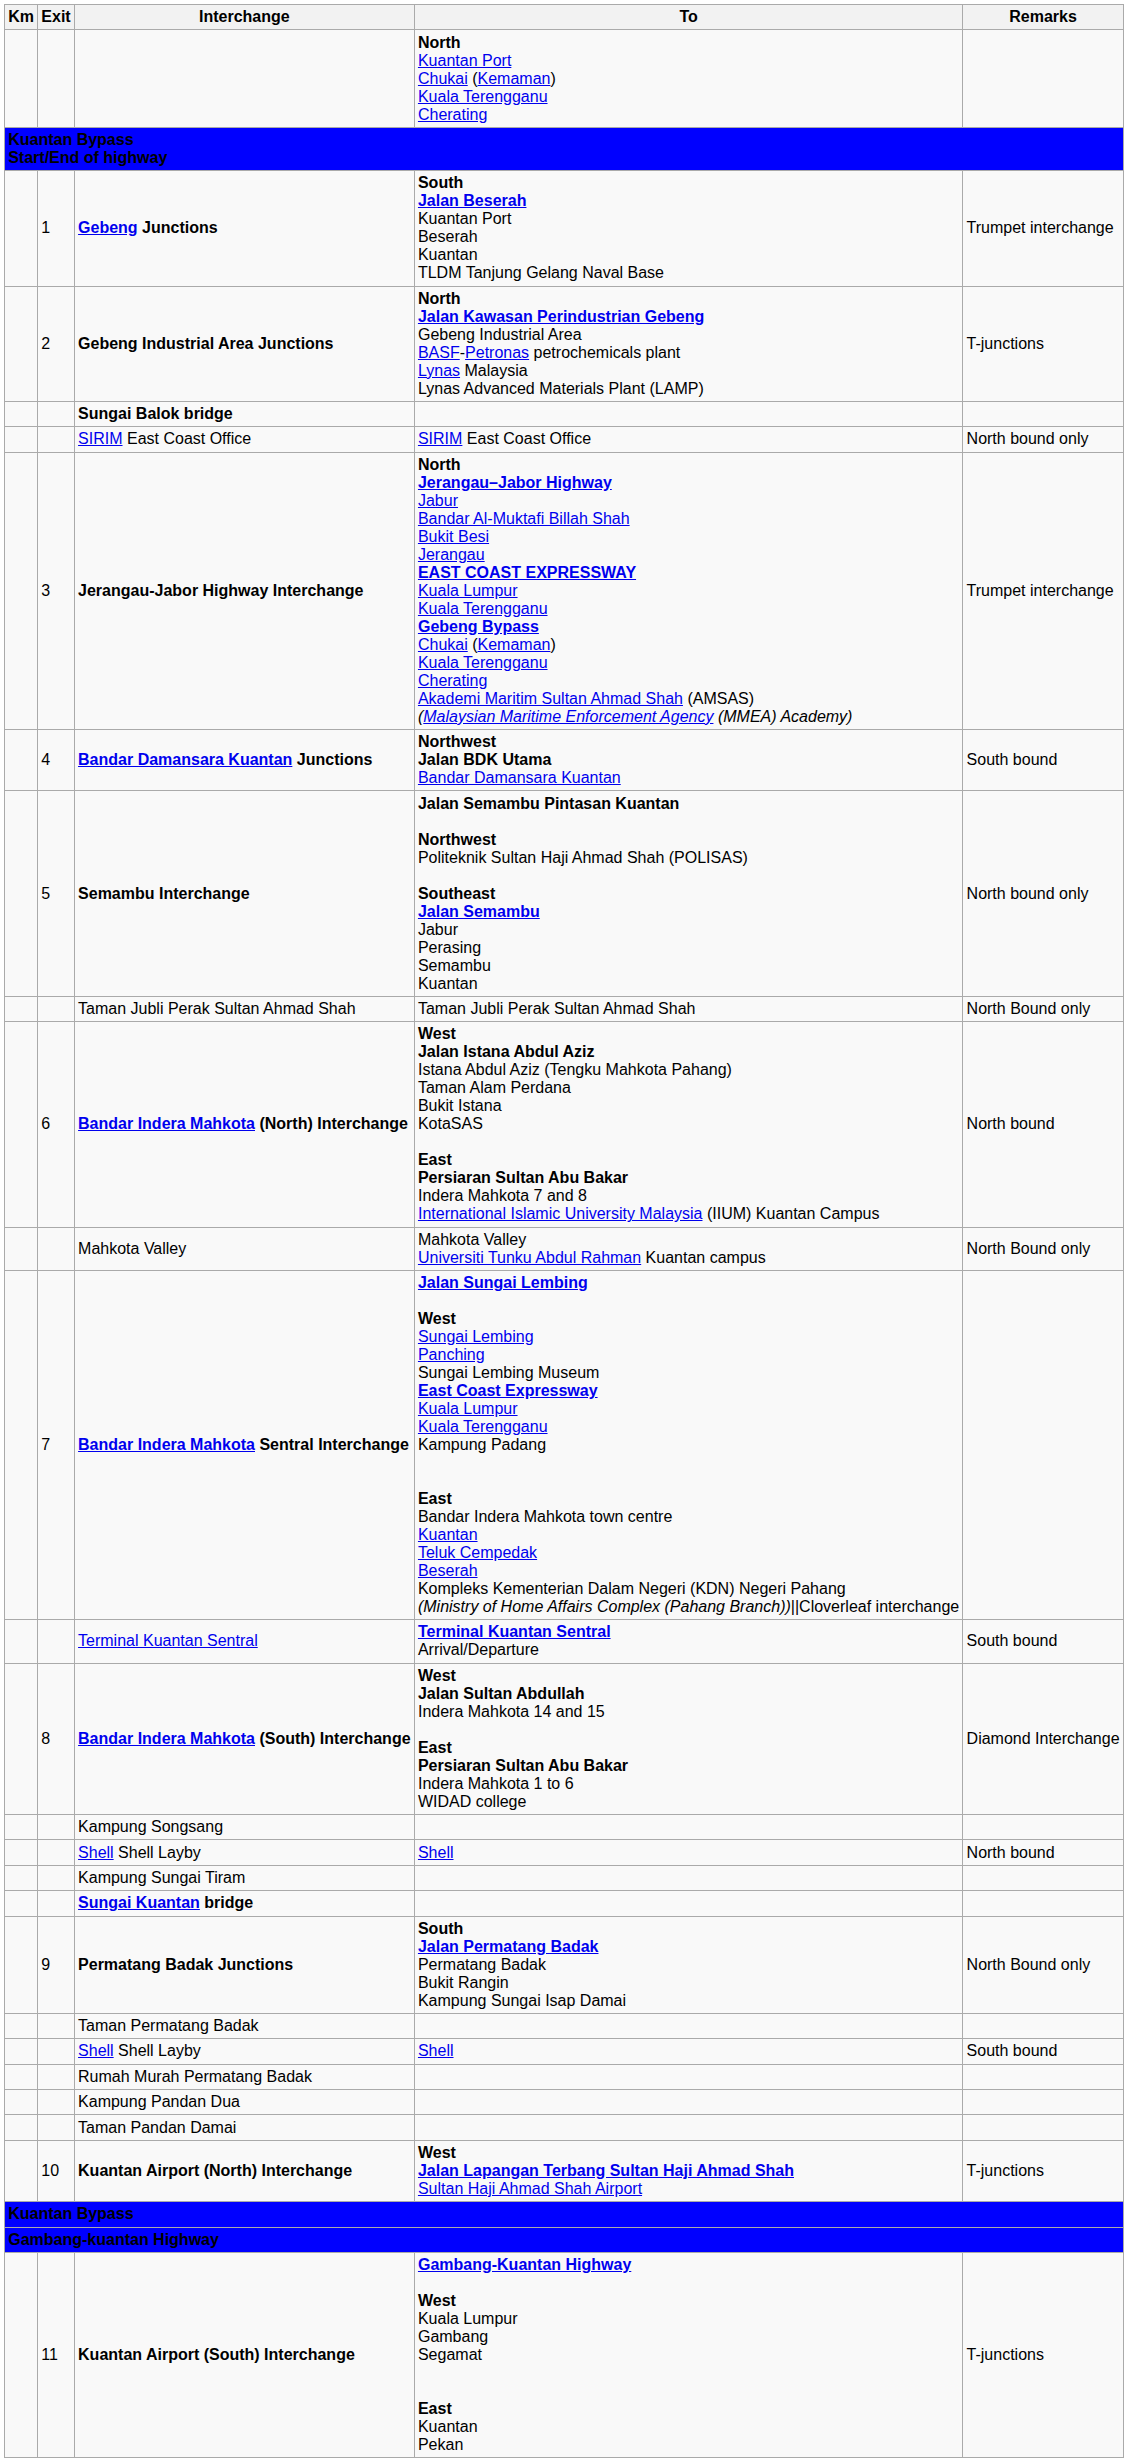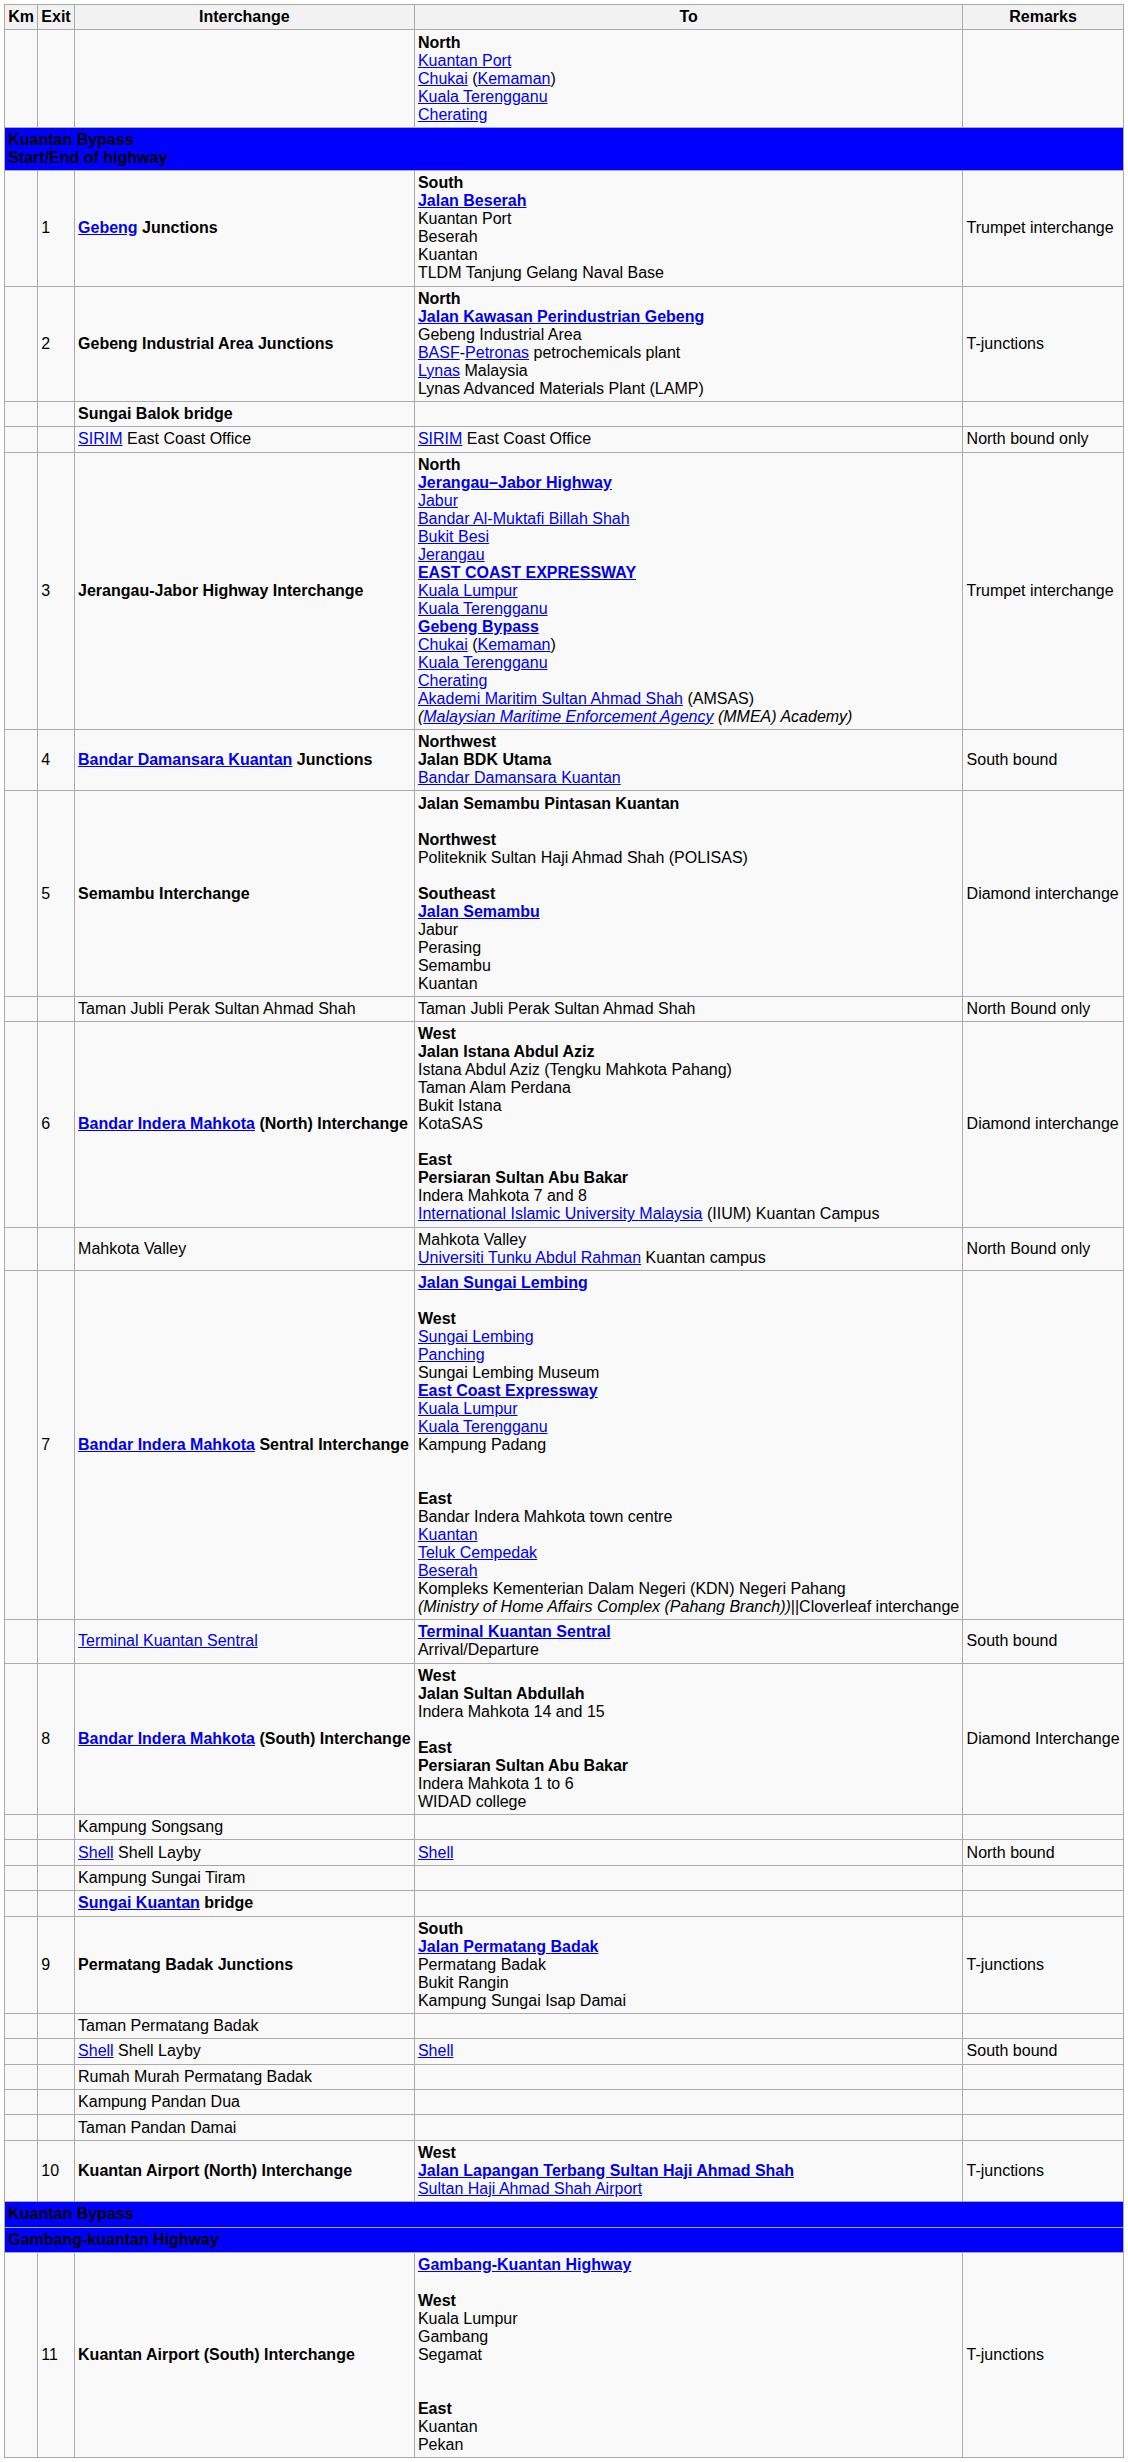 <table class="wikitable">
 <tr>
 <th>Km</th>
 <th>Exit</th>
 <th>Interchange</th>
 <th>To</th>
 <th>Remarks</th>
 </tr>
 <tr>
 <td></td>
 <td></td>
 <td></td>
 <td><strong>North</strong><br>  <a href='#'>Kuantan Port</a> <br>  <a href='#'>Chukai</a> (<a href='#'>Kemaman</a>)<br>  <a href='#'>Kuala Terengganu</a><br>  <a href='#'>Cherating</a> </td>
 <td></td>
 </tr>
 <tr>
 <td style="width:600px" colspan="6" style="text-align:center" bgcolor="blue"><strong><span>  Kuantan Bypass<br>Start/End of highway</span></strong></td>
 </tr>
 <tr>
 <td></td>
 <td>1</td>
 <td><strong><a href='#'>Gebeng</a> Junctions</strong></td>
 <td><strong>South</strong><br> <strong><a href='#'>Jalan Beserah</a></strong><br> Kuantan Port <br> Beserah <br> Kuantan<br> TLDM Tanjung Gelang Naval Base</td>
 <td>Trumpet interchange</td>
 </tr>
 <tr>
 <td></td>
 <td>2</td>
 <td><strong>Gebeng Industrial Area Junctions</strong></td>
 <td><strong>North</strong><br> <strong><a href='#'>Jalan Kawasan Perindustrian Gebeng</a></strong><br>Gebeng Industrial Area<br><a href='#'>BASF</a>-<a href='#'>Petronas</a> petrochemicals plant<br><a href='#'>Lynas</a> Malaysia<br>Lynas Advanced Materials Plant (LAMP)</td>
 <td>T-junctions</td>
 </tr>
 <tr>
 <td></td>
 <td></td>
 <td><strong>Sungai Balok bridge</strong></td>
 <td></td>
 <td></td>
 </tr>
 <tr>
 <td></td>
 <td></td>
 <td><a href='#'>SIRIM</a> East Coast Office</td>
 <td><a href='#'>SIRIM</a> East Coast Office</td>
 <td>North bound only</td>
 </tr>
 <tr>
 <td></td>
 <td>3</td>
 <td><strong>Jerangau-Jabor Highway Interchange</strong></td>
 <td><strong>North</strong><br> <strong><a href='#'>Jerangau–Jabor Highway</a></strong><br> <a href='#'>Jabur</a><br> <a href='#'>Bandar Al-Muktafi Billah Shah</a><br> <a href='#'>Bukit Besi</a><br> <a href='#'>Jerangau</a><br>  <strong><a href='#'>EAST COAST EXPRESSWAY</a></strong><br><a href='#'>Kuala Lumpur</a><br><a href='#'>Kuala Terengganu</a><br>  <strong><a href='#'>Gebeng Bypass</a></strong><br>  <a href='#'>Chukai</a> (<a href='#'>Kemaman</a>)<br>  <a href='#'>Kuala Terengganu</a><br>  <a href='#'>Cherating</a> <br><a href='#'>Akademi Maritim Sultan Ahmad Shah</a> (AMSAS)<br><em>(<a href='#'>Malaysian Maritime Enforcement Agency</a> (MMEA) Academy)</em></td>
 <td>Trumpet interchange</td>
 </tr>
 <tr>
 <td></td>
 <td>4</td>
 <td><strong><a href='#'>Bandar Damansara Kuantan</a> Junctions</strong></td>
 <td><strong>Northwest</strong><br><strong>Jalan BDK Utama</strong><br><a href='#'>Bandar Damansara Kuantan</a></td>
 <td>South bound</td>
 </tr>
 <tr>
 <td></td>
 <td>5</td>
 <td><strong>Semambu Interchange</strong></td>
 <td><strong>Jalan Semambu Pintasan Kuantan</strong><br><br><strong>Northwest</strong><br>Politeknik Sultan Haji Ahmad Shah (POLISAS) <br><br><strong>Southeast</strong><br> <strong><a href='#'>Jalan Semambu</a></strong><br>Jabur<br>Perasing<br>Semambu<br>Kuantan</td>
-<td>North bound only</td>
+<td>Diamond interchange</td>
 </tr>
 <tr>
 <td></td>
 <td></td>
 <td>Taman Jubli Perak Sultan Ahmad Shah</td>
 <td>Taman Jubli Perak Sultan Ahmad Shah</td>
 <td>North Bound only</td>
 </tr>
 <tr>
 <td></td>
 <td>6</td>
 <td><strong><a href='#'>Bandar Indera Mahkota</a> (North) Interchange</strong></td>
 <td><strong>West</strong><br><strong>Jalan Istana Abdul Aziz</strong><br>Istana Abdul Aziz (Tengku Mahkota Pahang)<br>Taman Alam Perdana<br>Bukit Istana<br>KotaSAS<br><br><strong>East</strong><br><strong>Persiaran Sultan Abu Bakar</strong><br>Indera Mahkota 7 and 8<br><a href='#'>International Islamic University Malaysia</a> (IIUM) Kuantan Campus </td>
-<td>North bound</td>
+<td>Diamond interchange</td>
 </tr>
 <tr>
 <td></td>
 <td></td>
 <td>Mahkota Valley</td>
 <td>Mahkota Valley<br><a href='#'>Universiti Tunku Abdul Rahman</a> Kuantan campus</td>
 <td>North Bound only</td>
 </tr>
 <tr>
 <td></td>
 <td>7</td>
 <td><strong><a href='#'>Bandar Indera Mahkota</a> Sentral Interchange</strong></td>
 <td> <strong><a href='#'>Jalan Sungai Lembing</a></strong><br><br><strong>West</strong><br> <a href='#'>Sungai Lembing</a><br> <a href='#'>Panching</a><br>Sungai Lembing Museum<br>  <strong><a href='#'>East Coast Expressway</a></strong><br><a href='#'>Kuala Lumpur</a><br><a href='#'>Kuala Terengganu</a><br>Kampung Padang<br><br><br><strong>East</strong><br> Bandar Indera Mahkota town centre<br> <a href='#'>Kuantan</a><br> <a href='#'>Teluk Cempedak</a> <br> <a href='#'>Beserah</a> <br>Kompleks Kementerian Dalam Negeri (KDN) Negeri Pahang<br><em>(Ministry of Home Affairs Complex (Pahang Branch))</em>||Cloverleaf interchange</td>
 </tr>
 <tr>
 <td></td>
 <td></td>
 <td><a href='#'>Terminal Kuantan Sentral</a></td>
 <td><strong><a href='#'>Terminal Kuantan Sentral</a></strong><br>Arrival/Departure<br></td>
 <td>South bound</td>
 </tr>
 <tr>
 <td></td>
 <td>8</td>
 <td><strong><a href='#'>Bandar Indera Mahkota</a> (South) Interchange</strong></td>
 <td><strong>West</strong><br><strong>Jalan Sultan Abdullah</strong><br>Indera Mahkota 14 and 15<br><br><strong>East</strong><br><strong>Persiaran Sultan Abu Bakar</strong><br>Indera Mahkota 1 to 6<br>WIDAD college</td>
 <td>Diamond Interchange</td>
 </tr>
 <tr>
 <td></td>
 <td></td>
 <td>Kampung Songsang</td>
 <td></td>
 <td></td>
 </tr>
 <tr>
 <td></td>
 <td></td>
 <td> <a href='#'>Shell</a> Shell Layby</td>
 <td>  <a href='#'>Shell</a>    </td>
 <td>North bound</td>
 </tr>
 <tr>
 <td></td>
 <td></td>
 <td>Kampung Sungai Tiram</td>
 <td></td>
 <td></td>
 </tr>
 <tr>
 <td></td>
 <td></td>
 <td><strong><a href='#'>Sungai Kuantan</a> bridge</strong></td>
 <td></td>
 <td></td>
 </tr>
 <tr>
 <td></td>
 <td>9</td>
 <td><strong>Permatang Badak Junctions</strong></td>
 <td><strong>South</strong><br> <strong><a href='#'>Jalan Permatang Badak</a></strong><br>Permatang Badak<br>Bukit Rangin<br>Kampung Sungai Isap Damai</td>
-<td>North Bound only</td>
+<td>T-junctions</td>
 </tr>
 <tr>
 <td></td>
 <td></td>
 <td>Taman Permatang Badak</td>
 <td></td>
 <td></td>
 </tr>
 <tr>
 <td></td>
 <td></td>
 <td> <a href='#'>Shell</a> Shell Layby</td>
 <td>  <a href='#'>Shell</a>     </td>
 <td>South bound</td>
 </tr>
 <tr>
 <td></td>
 <td></td>
 <td>Rumah Murah Permatang Badak</td>
 <td></td>
 <td></td>
 </tr>
 <tr>
 <td></td>
 <td></td>
 <td>Kampung Pandan Dua</td>
 <td></td>
 <td></td>
 </tr>
 <tr>
 <td></td>
 <td></td>
 <td>Taman Pandan Damai</td>
 <td></td>
 <td></td>
 </tr>
 <tr>
 <td></td>
 <td>10</td>
 <td><strong>Kuantan Airport (North) Interchange</strong></td>
 <td><strong>West</strong><br> <strong><a href='#'>Jalan Lapangan Terbang Sultan Haji Ahmad Shah</a></strong><br><a href='#'>Sultan Haji Ahmad Shah Airport</a> </td>
 <td>T-junctions</td>
 </tr>
 <tr>
 <td style="width:600px" colspan="6" style="text-align:center" bgcolor="blue"><strong><span>  Kuantan Bypass</span></strong></td>
 </tr>
 <tr>
 <td style="width:600px" colspan="6" style="text-align:center" bgcolor="blue"><strong><span> Gambang-kuantan Highway</span></strong></td>
 </tr>
 <tr>
 <td></td>
 <td>11</td>
 <td><strong>Kuantan Airport (South) Interchange</strong></td>
 <td> <strong><a href='#'>Gambang-Kuantan Highway</a></strong><br><br><strong>West</strong><br> Kuala Lumpur<br> Gambang<br>  Segamat<br><br><br><strong>East</strong><br> Kuantan<br>  Pekan</td>
 <td>T-junctions</td>
 </tr>
 </table>
